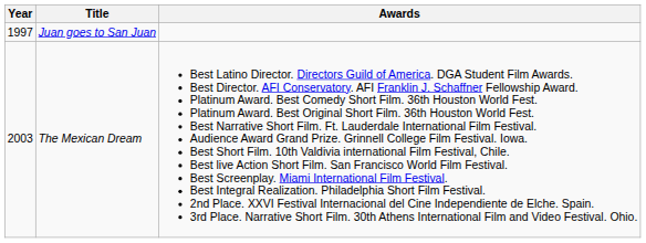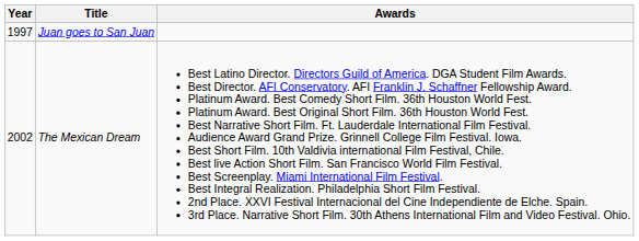 <table class="wikitable">
 <tr>
 <th>Year</th>
 <th>Title</th>
 <th>Awards</th>
 </tr>
 <tr>
 <td>1997</td>
 <td><em><a href='#'>Juan goes to San Juan</a></em></td>
 <td></td>
 </tr>
 <tr>
-<td>2003</td>
+<td>2002</td>
 <td><em>The Mexican Dream</em></td>
 <td><br><ul><li>Best Latino Director. <a href='#'>Directors Guild of America</a>. DGA Student Film Awards.</li><li>Best Director. <a href='#'>AFI Conservatory</a>. AFI <a href='#'>Franklin J. Schaffner</a> Fellowship Award.</li><li>Platinum Award. Best Comedy Short Film. 36th Houston World Fest.</li><li>Platinum Award. Best Original Short Film. 36th Houston World Fest.</li><li>Best Narrative Short Film. Ft. Lauderdale International Film Festival.</li><li>Audience Award Grand Prize. Grinnell College Film Festival. Iowa.</li><li>Best Short Film. 10th Valdivia international Film Festival, Chile.</li><li>Best live Action Short Film. San Francisco World Film Festival.</li><li>Best Screenplay. <a href='#'>Miami International Film Festival</a>.</li><li>Best Integral Realization. Philadelphia Short Film Festival.</li><li>2nd Place. XXVI Festival Internacional del Cine Independiente de Elche. Spain.</li><li>3rd Place. Narrative Short Film. 30th Athens International Film and Video Festival. Ohio.</li></ul></td>
 </tr>
 </table>
